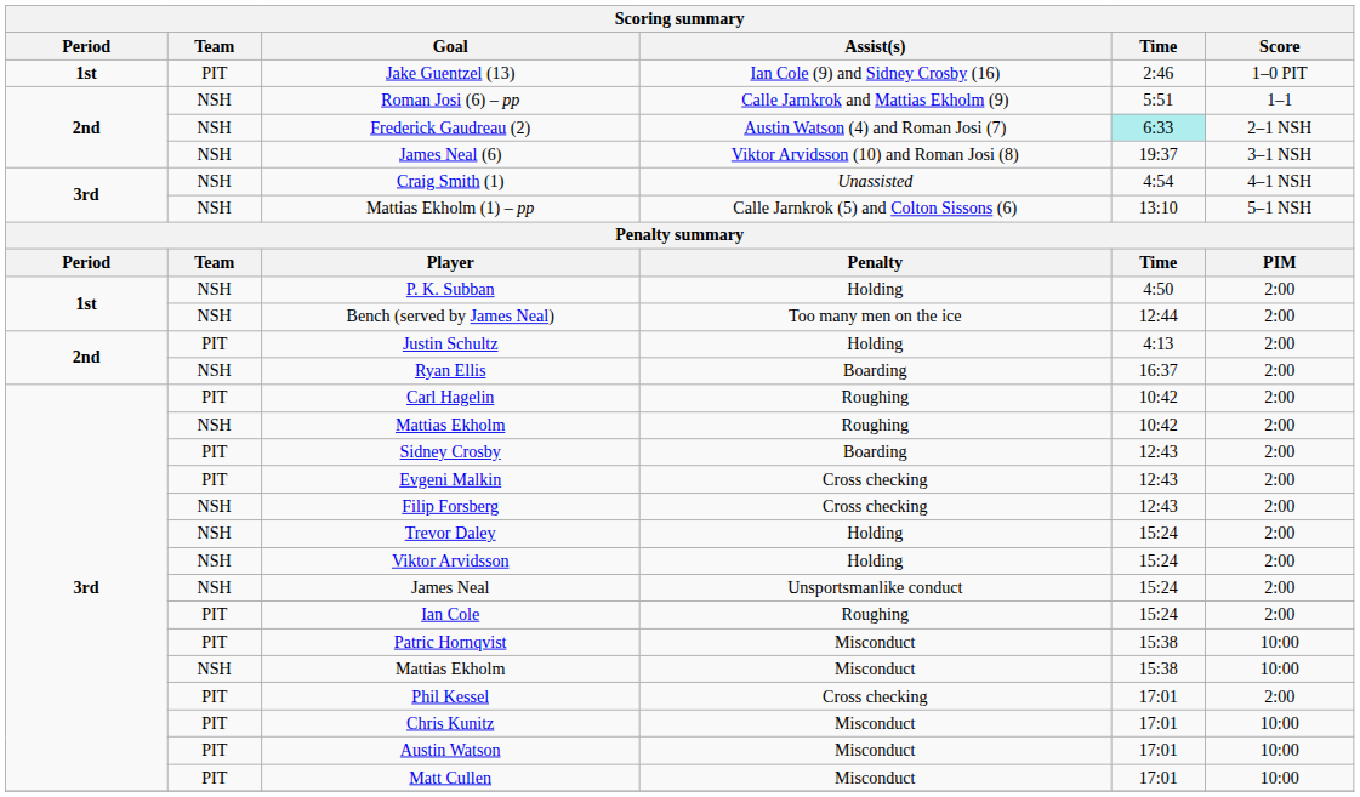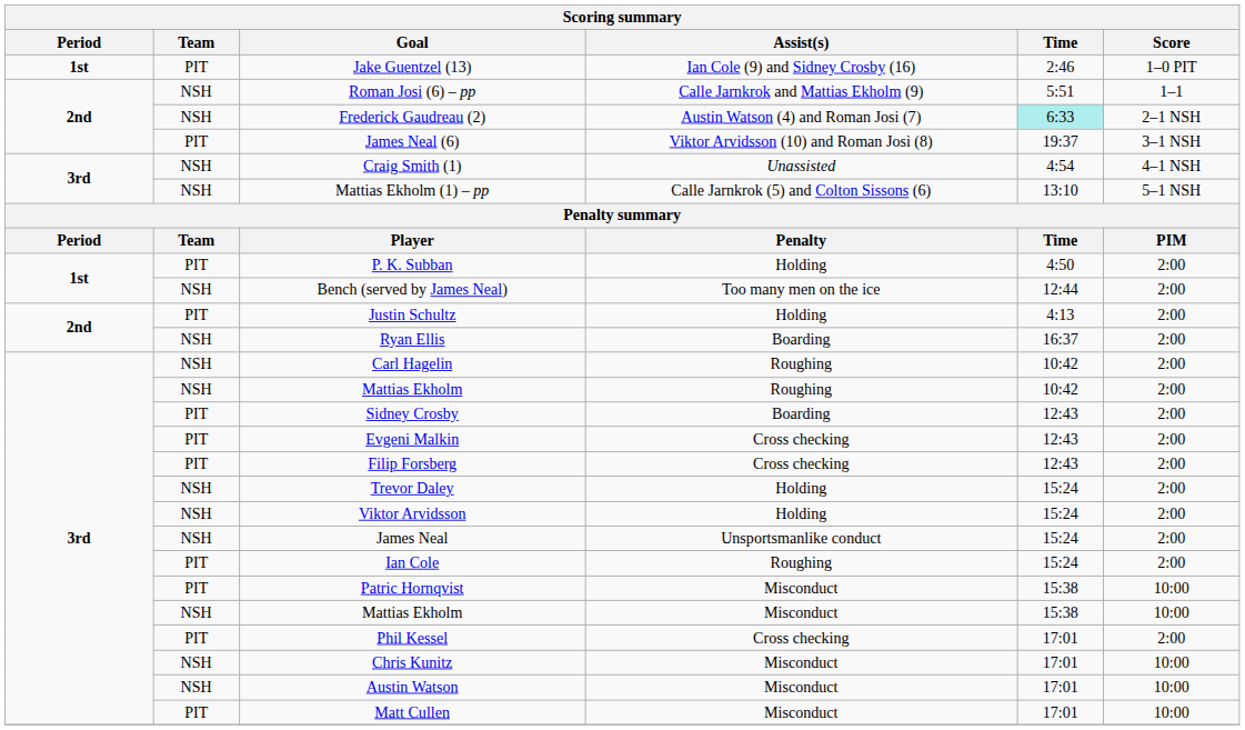 <table style="width:100%;" class="wikitable">
 <tr>
 <th colspan=6>Scoring summary</th>
 </tr>
 <tr>
 <th style="width:12%;">Period</th>
 <th style="width:7%;">Team</th>
 <th style="width:28%;">Goal</th>
 <th style="width:35%;">Assist(s)</th>
 <th style="width:7%;">Time</th>
 <th style="width:11%;">Score</th>
 </tr>
 <tr>
 <td style="text-align:center;"><strong>1st</strong></td>
 <td align=center>PIT</td>
 <td align=center><a href='#'>Jake Guentzel</a> (13)</td>
 <td align=center><a href='#'>Ian Cole</a> (9) and <a href='#'>Sidney Crosby</a> (16)</td>
 <td align=center>2:46</td>
 <td align=center>1–0 PIT</td>
 </tr>
 <tr>
 <td style="text-align:center;" rowspan="3"><strong>2nd</strong></td>
 <td align=center>NSH</td>
 <td align=center><a href='#'>Roman Josi</a> (6) – <em>pp</em></td>
 <td align=center><a href='#'>Calle Jarnkrok</a> and <a href='#'>Mattias Ekholm</a> (9)</td>
 <td align=center>5:51</td>
 <td align=center>1–1</td>
 </tr>
 <tr>
 <td align=center>NSH</td>
 <td align=center><a href='#'>Frederick Gaudreau</a> (2)</td>
 <td align=center><a href='#'>Austin Watson</a> (4) and Roman Josi (7)</td>
 <td align=center style="background: paleturquoise;">6:33</td>
 <td align=center>2–1 NSH</td>
 </tr>
 <tr>
-<td align=center>NSH</td>
+<td align=center>PIT</td>
 <td align=center><a href='#'>James Neal</a> (6)</td>
 <td align=center><a href='#'>Viktor Arvidsson</a> (10) and Roman Josi (8)</td>
 <td align=center>19:37</td>
 <td align=center>3–1 NSH</td>
 </tr>
 <tr>
 <td style="text-align:center;" rowspan="2"><strong>3rd</strong></td>
 <td align=center>NSH</td>
 <td align=center><a href='#'>Craig Smith</a> (1)</td>
 <td align=center><em>Unassisted</em></td>
 <td align=center>4:54</td>
 <td align=center>4–1 NSH</td>
 </tr>
 <tr>
 <td align=center>NSH</td>
 <td align=center>Mattias Ekholm (1) – <em>pp</em></td>
 <td align=center>Calle Jarnkrok (5) and <a href='#'>Colton Sissons</a> (6)</td>
 <td align=center>13:10</td>
 <td align=center>5–1 NSH</td>
 </tr>
 <tr>
 <th colspan=6>Penalty summary</th>
 </tr>
 <tr>
 <th style="width:12%;">Period</th>
 <th style="width:7%;">Team</th>
 <th style="width:28%;">Player</th>
 <th style="width:35%;">Penalty</th>
 <th style="width:7%;">Time</th>
 <th style="width:11%;">PIM</th>
 </tr>
 <tr>
 <td style="text-align:center;" rowspan="2"><strong>1st</strong></td>
-<td align=center>NSH</td>
+<td align=center>PIT</td>
 <td align=center><a href='#'>P. K. Subban</a></td>
 <td align=center>Holding</td>
 <td align=center>4:50</td>
 <td align=center>2:00</td>
 </tr>
 <tr>
 <td align=center>NSH</td>
 <td align=center>Bench (served by <a href='#'>James Neal</a>)</td>
 <td align=center>Too many men on the ice</td>
 <td align=center>12:44</td>
 <td align=center>2:00</td>
 </tr>
 <tr>
 <td style="text-align:center;" rowspan="2"><strong>2nd</strong></td>
 <td align=center>PIT</td>
 <td align=center><a href='#'>Justin Schultz</a></td>
 <td align=center>Holding</td>
 <td align=center>4:13</td>
 <td align=center>2:00</td>
 </tr>
 <tr>
 <td align=center>NSH</td>
 <td align=center><a href='#'>Ryan Ellis</a></td>
 <td align=center>Boarding</td>
 <td align=center>16:37</td>
 <td align=center>2:00</td>
 </tr>
 <tr>
 <td style="text-align:center;" rowspan="15"><strong>3rd</strong></td>
-<td align=center>PIT</td>
+<td align=center>NSH</td>
 <td align=center><a href='#'>Carl Hagelin</a></td>
 <td align=center>Roughing</td>
 <td align=center>10:42</td>
 <td align=center>2:00</td>
 </tr>
 <tr>
 <td align=center>NSH</td>
 <td align=center><a href='#'>Mattias Ekholm</a></td>
 <td align=center>Roughing</td>
 <td align=center>10:42</td>
 <td align=center>2:00</td>
 </tr>
 <tr>
 <td align=center>PIT</td>
 <td align=center><a href='#'>Sidney Crosby</a></td>
 <td align=center>Boarding</td>
 <td align=center>12:43</td>
 <td align=center>2:00</td>
 </tr>
 <tr>
 <td align=center>PIT</td>
 <td align=center><a href='#'>Evgeni Malkin</a></td>
 <td align=center>Cross checking</td>
 <td align=center>12:43</td>
 <td align=center>2:00</td>
 </tr>
 <tr>
-<td align=center>NSH</td>
+<td align=center>PIT</td>
 <td align=center><a href='#'>Filip Forsberg</a></td>
 <td align=center>Cross checking</td>
 <td align=center>12:43</td>
 <td align=center>2:00</td>
 </tr>
 <tr>
 <td align=center>NSH</td>
 <td align=center><a href='#'>Trevor Daley</a></td>
 <td align=center>Holding</td>
 <td align=center>15:24</td>
 <td align=center>2:00</td>
 </tr>
 <tr>
 <td align=center>NSH</td>
 <td align=center><a href='#'>Viktor Arvidsson</a></td>
 <td align=center>Holding</td>
 <td align=center>15:24</td>
 <td align=center>2:00</td>
 </tr>
 <tr>
 <td align=center>NSH</td>
 <td align=center>James Neal</td>
 <td align=center>Unsportsmanlike conduct</td>
 <td align=center>15:24</td>
 <td align=center>2:00</td>
 </tr>
 <tr>
 <td align=center>PIT</td>
 <td align=center><a href='#'>Ian Cole</a></td>
 <td align=center>Roughing</td>
 <td align=center>15:24</td>
 <td align=center>2:00</td>
 </tr>
 <tr>
 <td align=center>PIT</td>
 <td align=center><a href='#'>Patric Hornqvist</a></td>
 <td align=center>Misconduct</td>
 <td align=center>15:38</td>
 <td align=center>10:00</td>
 </tr>
 <tr>
 <td align=center>NSH</td>
 <td align=center>Mattias Ekholm</td>
 <td align=center>Misconduct</td>
 <td align=center>15:38</td>
 <td align=center>10:00</td>
 </tr>
 <tr>
 <td align=center>PIT</td>
 <td align=center><a href='#'>Phil Kessel</a></td>
 <td align=center>Cross checking</td>
 <td align=center>17:01</td>
 <td align=center>2:00</td>
 </tr>
 <tr>
-<td align=center>PIT</td>
+<td align=center>NSH</td>
 <td align=center><a href='#'>Chris Kunitz</a></td>
 <td align=center>Misconduct</td>
 <td align=center>17:01</td>
 <td align=center>10:00</td>
 </tr>
 <tr>
-<td align=center>PIT</td>
+<td align=center>NSH</td>
 <td align=center><a href='#'>Austin Watson</a></td>
 <td align=center>Misconduct</td>
 <td align=center>17:01</td>
 <td align=center>10:00</td>
 </tr>
 <tr>
 <td align=center>PIT</td>
 <td align=center><a href='#'>Matt Cullen</a></td>
 <td align=center>Misconduct</td>
 <td align=center>17:01</td>
 <td align=center>10:00</td>
 </tr>
 <tr>
 </tr>
 </table>
